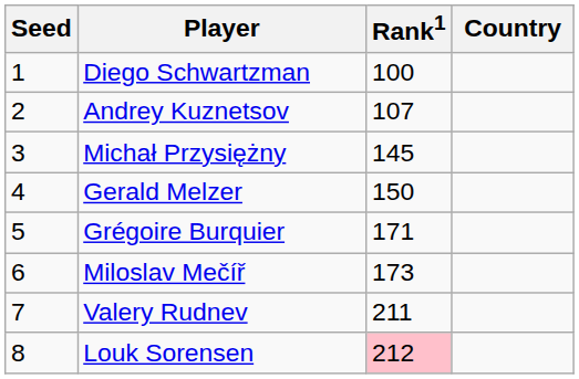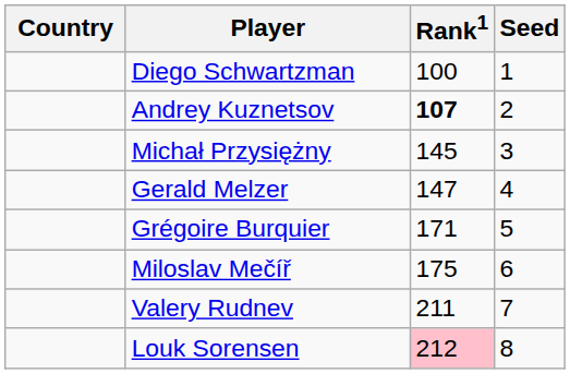 <table class="sortable wikitable">
 <tr>
-<th>Seed</th>
+<th width="70">Country</th>
 <th width="175">Player</th>
 <th>Rank<sup>1</sup></th>
-<th width="70">Country</th>
+<th>Seed</th>
 </tr>
 <tr>
-<td>1</td>
+<td></td>
 <td><a href='#'>Diego Schwartzman</a></td>
 <td>100</td>
-<td></td>
+<td>1</td>
 </tr>
 <tr>
+<td></td>
+<td><a href='#'>Andrey Kuznetsov</a></td>
+<td><strong>107</strong></td>
 <td>2</td>
-<td><a href='#'>Andrey Kuznetsov</a></td>
-<td>107</td>
-<td></td>
 </tr>
 <tr>
-<td>3</td>
+<td></td>
 <td><a href='#'>Michał Przysiężny</a></td>
 <td>145</td>
-<td></td>
+<td>3</td>
 </tr>
 <tr>
+<td></td>
+<td><a href='#'>Gerald Melzer</a></td>
+<td>147</td>
 <td>4</td>
-<td><a href='#'>Gerald Melzer</a></td>
-<td>150</td>
-<td></td>
 </tr>
 <tr>
-<td>5</td>
+<td></td>
 <td><a href='#'>Grégoire Burquier</a></td>
 <td>171</td>
-<td></td>
+<td>5</td>
 </tr>
 <tr>
+<td></td>
+<td><a href='#'>Miloslav Mečíř</a></td>
+<td>175</td>
 <td>6</td>
-<td><a href='#'>Miloslav Mečíř</a></td>
-<td>173</td>
-<td></td>
 </tr>
 <tr>
-<td>7</td>
+<td></td>
 <td><a href='#'>Valery Rudnev</a></td>
 <td>211</td>
-<td></td>
+<td>7</td>
 </tr>
 <tr>
-<td>8</td>
+<td></td>
 <td><a href='#'>Louk Sorensen</a></td>
 <td style="background: pink;">212</td>
-<td></td>
+<td>8</td>
 </tr>
 </table>
